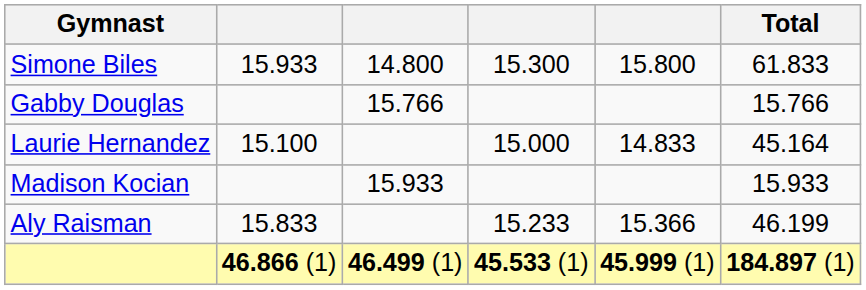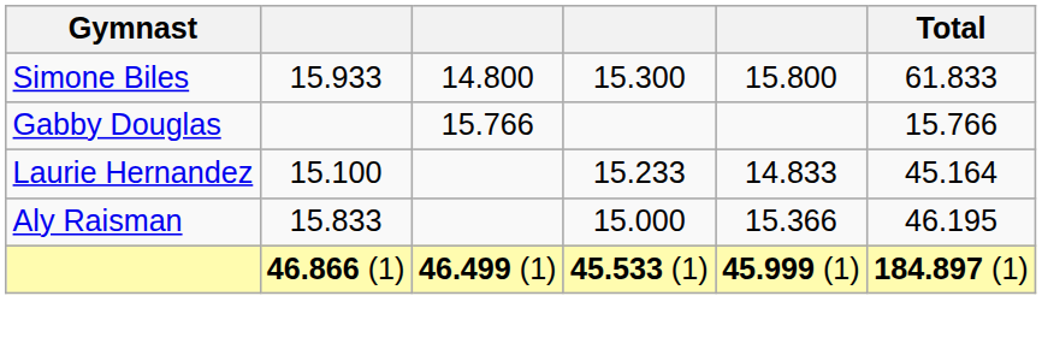 <table class="wikitable sortable" style="text-align:center; font-size:100%">
 <tr>
 <th scope="col">Gymnast</th>
 <th scope="col"></th>
 <th scope="col"></th>
 <th scope="col"></th>
 <th scope="col"></th>
 <th scope="col">Total</th>
 </tr>
 <tr>
 <td align=left><a href='#'>Simone Biles</a></td>
 <td>15.933</td>
 <td>14.800</td>
 <td>15.300</td>
 <td>15.800</td>
 <td>61.833</td>
 </tr>
 <tr>
 <td align=left><a href='#'>Gabby Douglas</a></td>
 <td></td>
 <td>15.766</td>
 <td></td>
 <td></td>
 <td>15.766</td>
 </tr>
 <tr>
 <td align=left><a href='#'>Laurie Hernandez</a></td>
 <td>15.100</td>
 <td></td>
-<td>15.000</td>
+<td>15.233</td>
 <td>14.833</td>
 <td>45.164</td>
-</tr>
-<tr>
-<td align=left><a href='#'>Madison Kocian</a></td>
-<td></td>
-<td>15.933</td>
-<td></td>
-<td></td>
-<td>15.933</td>
 </tr>
 <tr>
 <td align=left><a href='#'>Aly Raisman</a></td>
 <td>15.833</td>
 <td></td>
-<td>15.233</td>
+<td>15.000</td>
 <td>15.366</td>
-<td>46.199</td>
+<td>46.195</td>
 </tr>
 <tr style="background:#fffcaf;">
 <td align=left></td>
 <td><strong>46.866</strong> (1)</td>
 <td><strong>46.499</strong> (1)</td>
 <td><strong>45.533</strong> (1)</td>
 <td><strong>45.999</strong> (1)</td>
 <td><strong>184.897</strong> (1)</td>
 </tr>
 </table>
